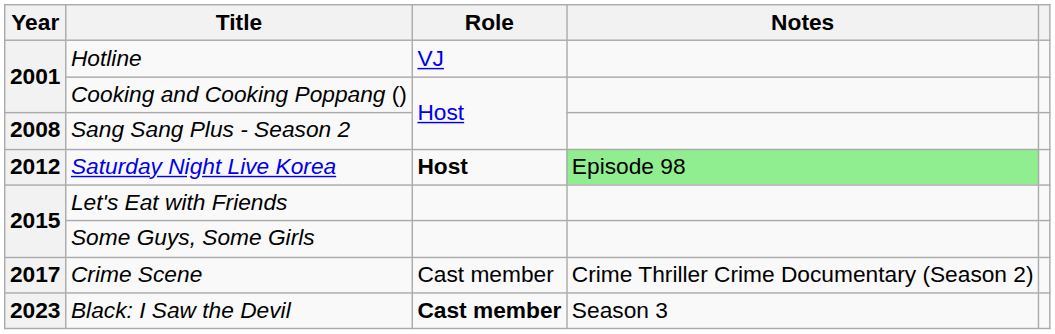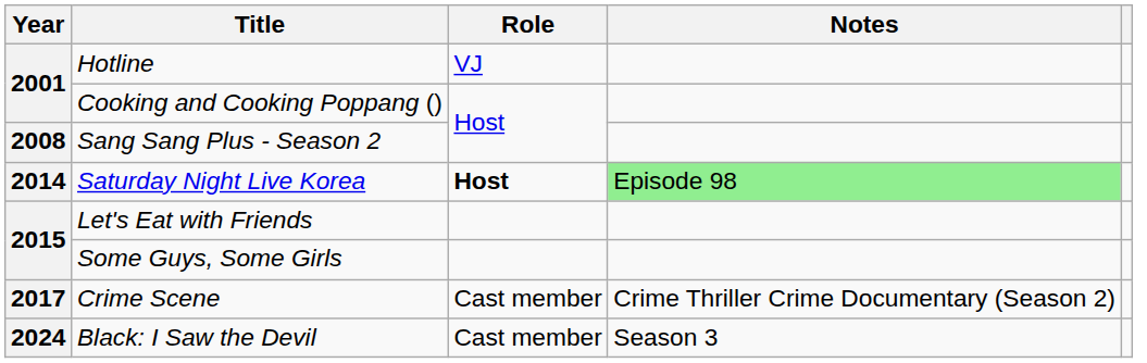 <table class="wikitable plainrowheaders sortable">
 <tr>
 <th scope="col">Year</th>
 <th scope="col">Title</th>
 <th scope="col">Role</th>
 <th scope="col">Notes</th>
 <th scope="col" class="unsortable"></th>
 </tr>
 <tr>
 <th scope="row" rowspan="2">2001</th>
 <td><em>Hotline</em></td>
 <td><a href='#'>VJ</a></td>
 <td style="text-align:center"></td>
 </tr>
 <tr>
 <td><em>Cooking and Cooking Poppang</em> ()</td>
 <td rowspan="2"><a href='#'>Host</a></td>
 <td></td>
 <td style="text-align:center"></td>
 </tr>
 <tr>
 <th scope="row">2008</th>
 <td><em>Sang Sang Plus - Season 2</em></td>
 <td></td>
 <td style="text-align:center"></td>
 </tr>
 <tr>
-<th scope="row">2012</th>
+<th scope="row">2014</th>
 <td><em><a href='#'>Saturday Night Live Korea</a></em></td>
 <td><strong>Host</strong></td>
 <td style="background: lightgreen;">Episode 98</td>
 <td style="text-align:center"></td>
 </tr>
 <tr>
 <th scope="row" rowspan="2">2015</th>
 <td><em>Let's Eat with Friends</em></td>
 <td></td>
 <td></td>
 <td style="text-align:center"></td>
 </tr>
 <tr>
 <td><em>Some Guys, Some Girls</em></td>
 <td></td>
 <td></td>
 <td style="text-align:center"></td>
 </tr>
 <tr>
 <th scope="row">2017</th>
 <td><em>Crime Scene</em></td>
 <td>Cast member</td>
 <td>Crime Thriller Crime Documentary (Season 2)</td>
 <td style="text-align:center"></td>
 </tr>
 <tr>
-<th scope="row">2023</th>
+<th scope="row">2024</th>
 <td><em>Black: I Saw the Devil</em></td>
-<td><strong>Cast member</strong></td>
+<td>Cast member</td>
 <td>Season 3</td>
 <td style="text-align:center"></td>
 </tr>
 </table>
